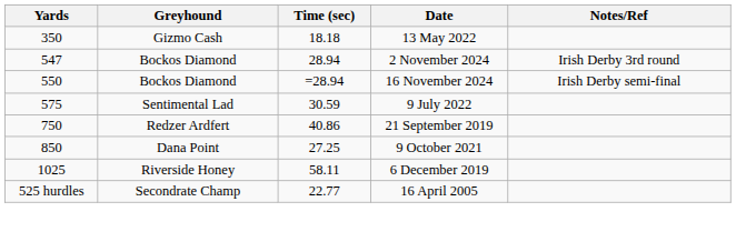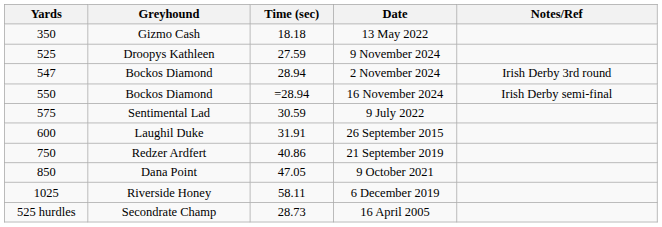 <table class="wikitable" style="font-size: 100%">
 <tr>
 <th width=100>Yards</th>
 <th width=200>Greyhound</th>
 <th width=100>Time (sec)</th>
 <th width=150>Date</th>
 <th width=250>Notes/Ref</th>
 </tr>
 <tr align=center>
 <td>350</td>
 <td>Gizmo Cash</td>
 <td>18.18</td>
 <td>13 May 2022</td>
+<td></td>
+</tr>
+<tr align=center>
+<td>525</td>
+<td>Droopys Kathleen</td>
+<td>27.59</td>
+<td>9 November 2024</td>
 <td></td>
 </tr>
 <tr align=center>
 <td>547</td>
 <td>Bockos Diamond</td>
 <td>28.94</td>
 <td>2 November 2024</td>
 <td>Irish Derby 3rd round</td>
 </tr>
 <tr align=center>
 <td>550</td>
 <td>Bockos Diamond</td>
 <td>=28.94</td>
 <td>16 November 2024</td>
 <td>Irish Derby semi-final</td>
 </tr>
 <tr align=center>
 <td>575</td>
 <td>Sentimental Lad</td>
 <td>30.59</td>
 <td>9 July 2022</td>
 <td></td>
 </tr>
 <tr align=center>
+<td>600</td>
+<td>Laughil Duke</td>
+<td>31.91</td>
+<td>26 September 2015</td>
+<td></td>
+</tr>
+<tr align=center>
 <td>750</td>
 <td>Redzer Ardfert</td>
 <td>40.86</td>
 <td>21 September 2019</td>
 <td></td>
 </tr>
 <tr align=center>
 <td>850</td>
 <td>Dana Point</td>
-<td>27.25</td>
+<td>47.05</td>
 <td>9 October 2021</td>
 <td></td>
 </tr>
 <tr align=center>
 <td>1025</td>
 <td>Riverside Honey</td>
 <td>58.11</td>
 <td>6 December 2019</td>
 <td></td>
 </tr>
 <tr align=center>
 <td>525 hurdles</td>
 <td>Secondrate Champ</td>
-<td>22.77</td>
+<td>28.73</td>
 <td>16 April 2005</td>
 <td></td>
 </tr>
 </table>
